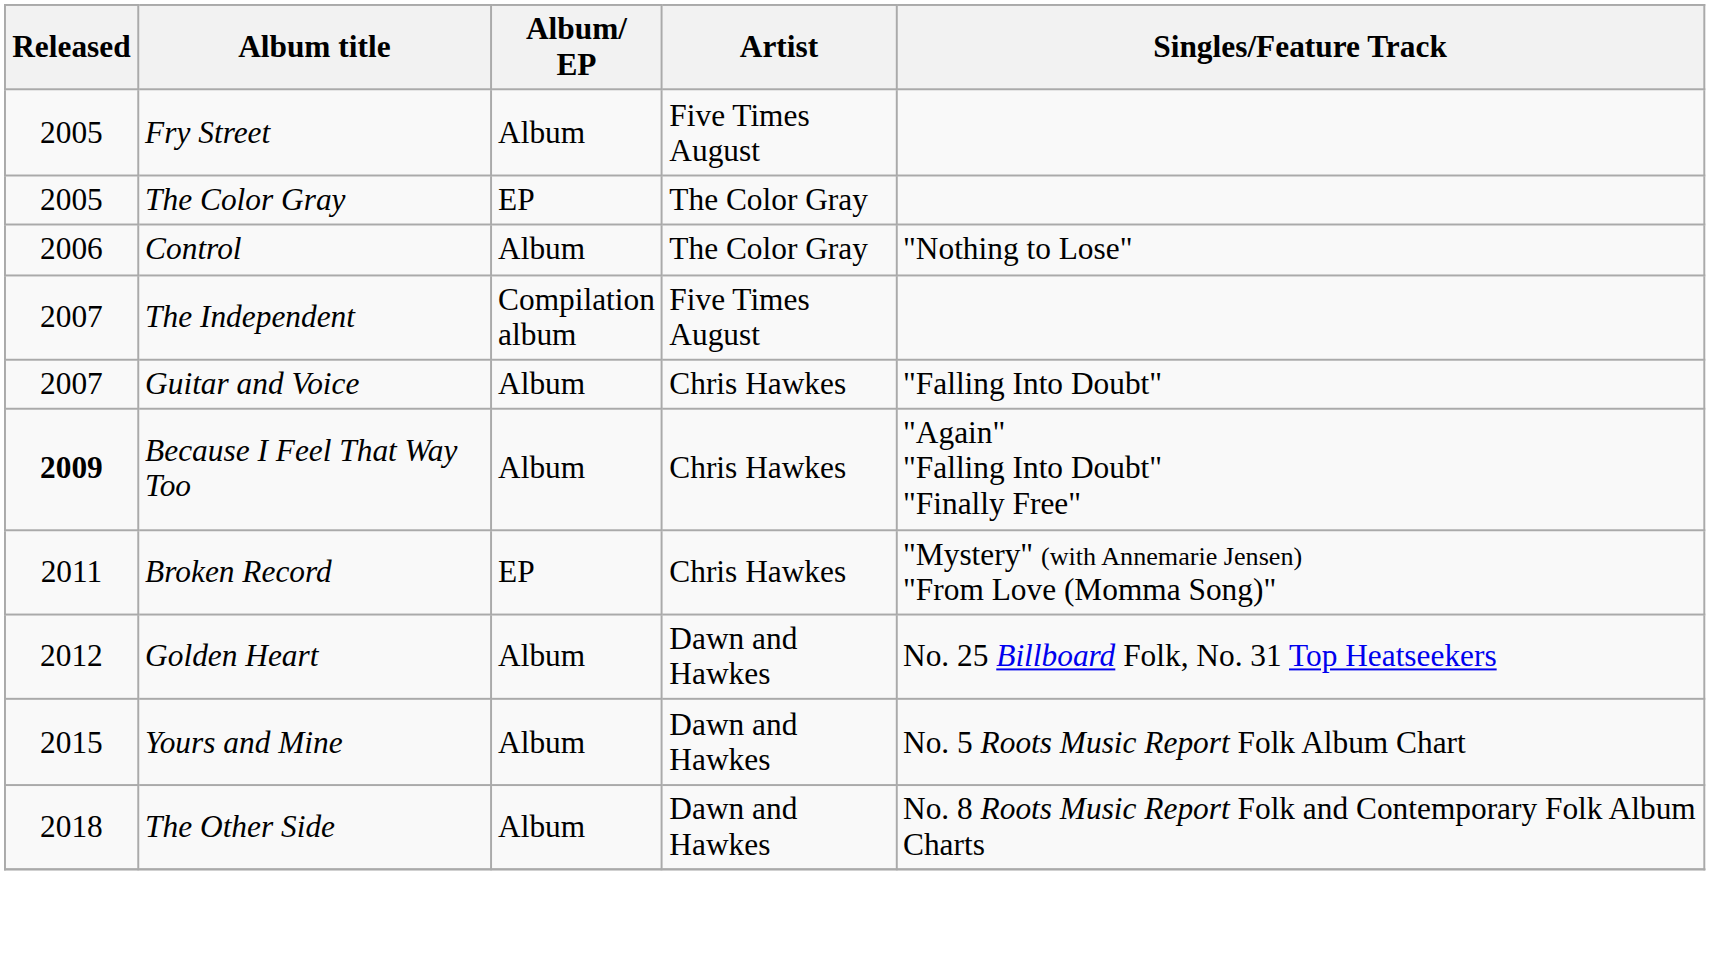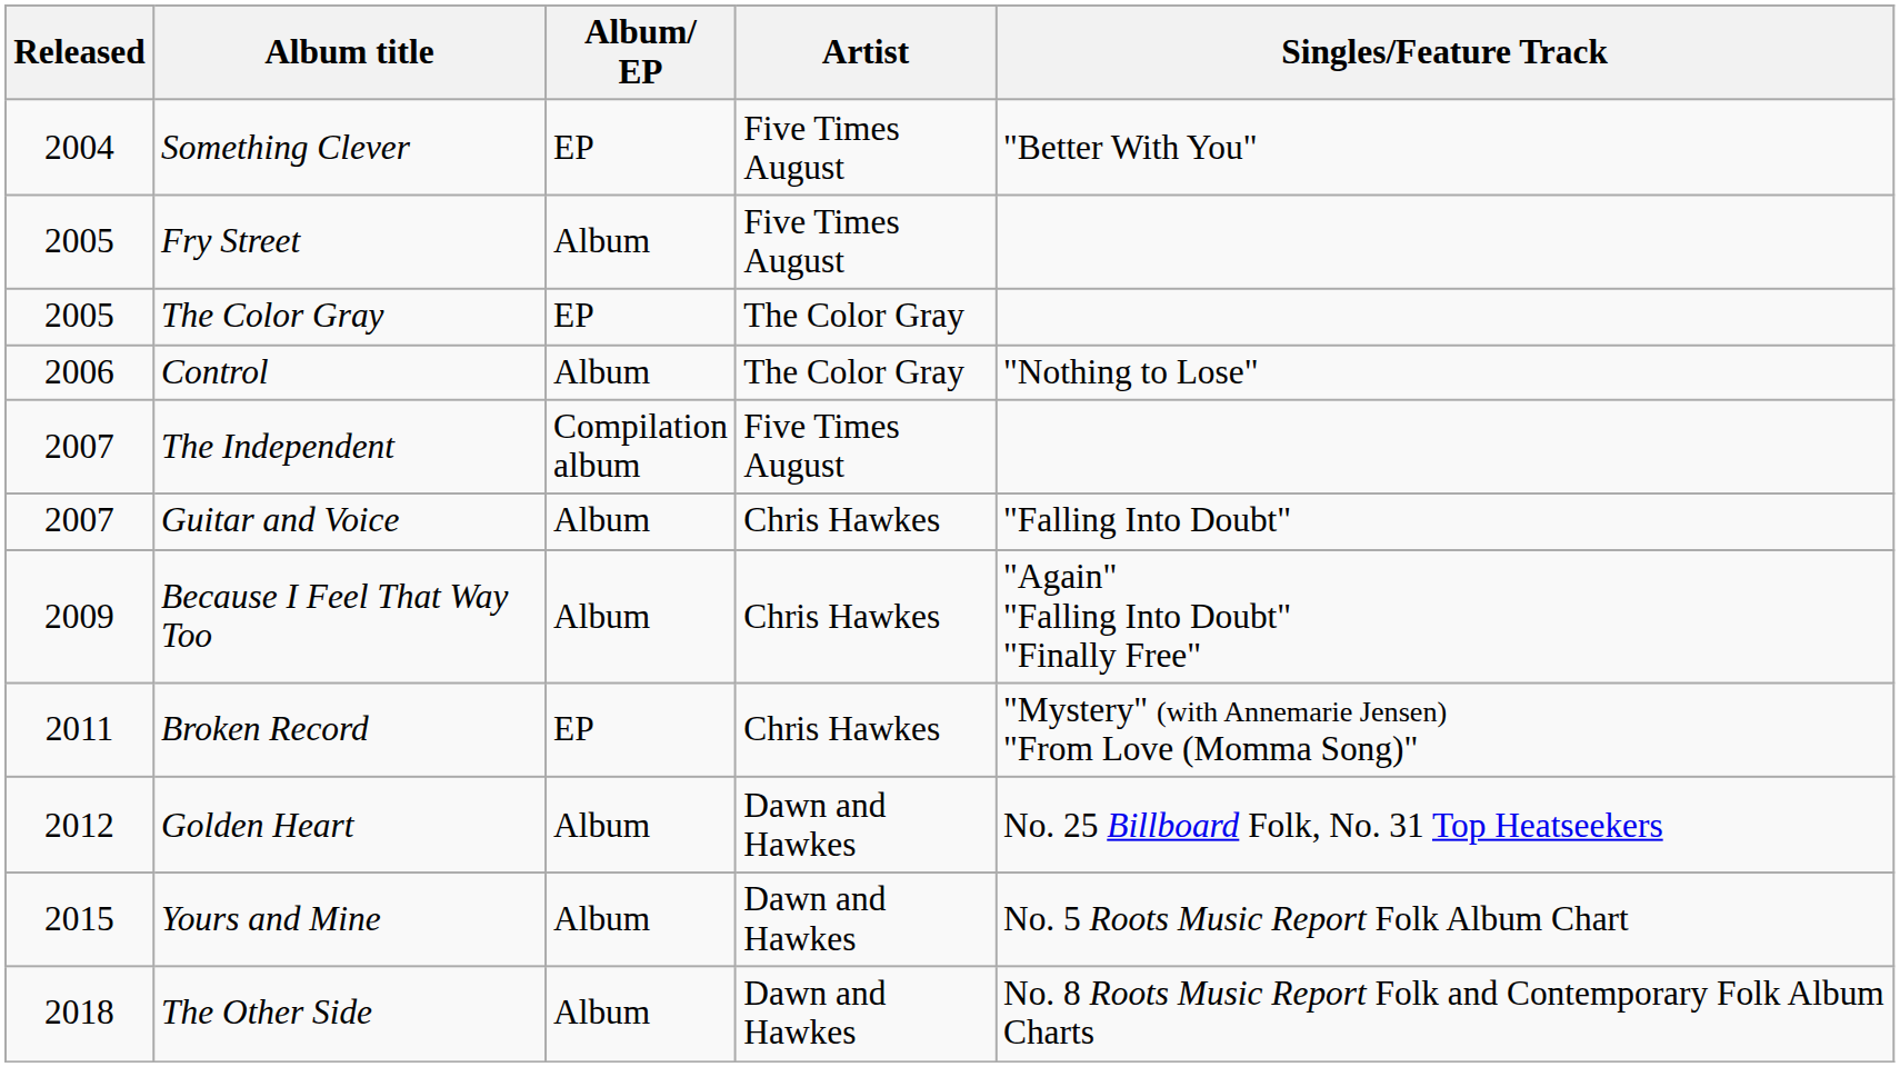 <table class="wikitable">
 <tr>
 <th>Released</th>
 <th><strong>Album title</strong></th>
 <th>Album/<br>EP</th>
 <th><strong>Artist</strong></th>
 <th>Singles/Feature Track</th>
+</tr>
+<tr>
+<td style="text-align:center;">2004</td>
+<td><em>Something Clever</em></td>
+<td>EP</td>
+<td>Five Times August</td>
+<td>"Better With You"</td>
 </tr>
 <tr>
 <td style="text-align:center;">2005</td>
 <td><em>Fry Street</em></td>
 <td>Album</td>
 <td>Five Times August</td>
 <td></td>
 </tr>
 <tr>
 <td style="text-align:center;">2005</td>
 <td><em>The Color Gray</em></td>
 <td>EP</td>
 <td>The Color Gray</td>
 <td></td>
 </tr>
 <tr>
 <td style="text-align:center;">2006</td>
 <td><em>Control</em></td>
 <td>Album</td>
 <td>The Color Gray</td>
 <td>"Nothing to Lose"</td>
 </tr>
 <tr>
 <td style="text-align:center;">2007</td>
 <td><em>The Independent</em></td>
 <td>Compilation <br> album</td>
 <td>Five Times August</td>
 <td></td>
 </tr>
 <tr>
 <td style="text-align:center;">2007</td>
 <td><em>Guitar and Voice</em></td>
 <td>Album</td>
 <td>Chris Hawkes</td>
 <td>"Falling Into Doubt"</td>
 </tr>
 <tr>
-<td style="text-align:center;"><strong>2009</strong></td>
+<td style="text-align:center;">2009</td>
 <td><em>Because I Feel That Way Too</em></td>
 <td>Album</td>
 <td>Chris Hawkes</td>
 <td>"Again" <br> "Falling Into Doubt" <br> "Finally Free"</td>
 </tr>
 <tr>
 <td style="text-align:center;">2011</td>
 <td><em>Broken Record</em></td>
 <td>EP</td>
 <td>Chris Hawkes</td>
 <td>"Mystery" <small>(with Annemarie Jensen)</small> <br> "From Love (Momma Song)"</td>
 </tr>
 <tr>
 <td style="text-align:center;">2012</td>
 <td><em>Golden Heart</em></td>
 <td>Album</td>
 <td>Dawn and Hawkes</td>
 <td>No. 25 <em><a href='#'>Billboard</a></em> Folk, No. 31 <a href='#'>Top Heatseekers</a></td>
 </tr>
 <tr>
 <td style="text-align:center;">2015</td>
 <td><em>Yours and Mine</em></td>
 <td>Album</td>
 <td>Dawn and Hawkes</td>
 <td>No. 5 <em>Roots Music Report</em> Folk Album Chart</td>
 </tr>
 <tr>
 <td style="text-align:center;">2018</td>
 <td><em>The Other Side</em></td>
 <td>Album</td>
 <td>Dawn and Hawkes</td>
 <td>No. 8 <em>Roots Music Report</em> Folk and Contemporary Folk Album Charts</td>
 </tr>
 <tr>
 </tr>
 </table>
